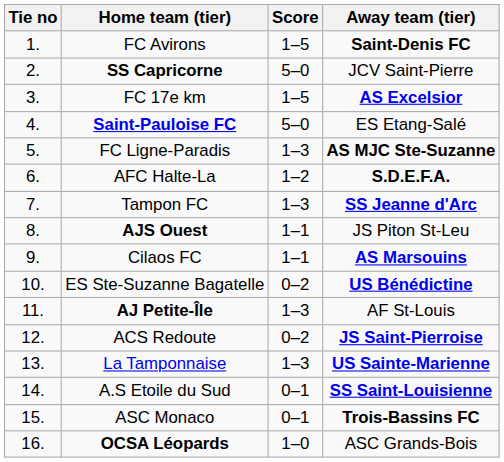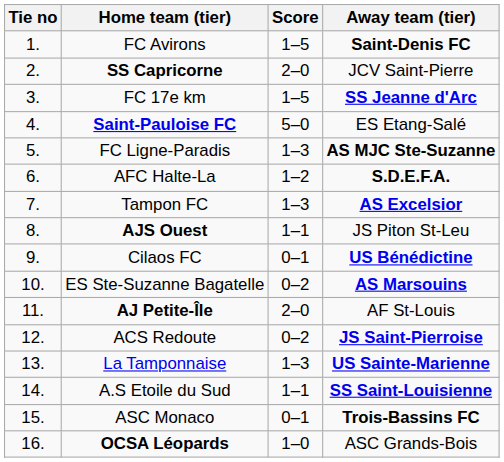 <table class="wikitable" style="text-align: center">
 <tr>
 <th>Tie no</th>
 <th>Home team (tier)</th>
 <th>Score</th>
 <th>Away team (tier)</th>
 </tr>
 <tr>
 <td>1.</td>
 <td> FC Avirons</td>
 <td>1–5</td>
 <td><strong>Saint-Denis FC</strong> </td>
 </tr>
 <tr>
 <td>2.</td>
 <td> <strong>SS Capricorne</strong></td>
-<td>5–0</td>
+<td>2–0</td>
 <td>JCV Saint-Pierre </td>
 </tr>
 <tr>
 <td>3.</td>
 <td> FC 17e km</td>
 <td>1–5</td>
-<td><strong><a href='#'>AS Excelsior</a></strong> </td>
+<td><strong><a href='#'>SS Jeanne d'Arc</a></strong> </td>
 </tr>
 <tr>
 <td>4.</td>
 <td> <strong><a href='#'>Saint-Pauloise FC</a></strong></td>
 <td>5–0</td>
 <td>ES Etang-Salé </td>
 </tr>
 <tr>
 <td>5.</td>
 <td> FC Ligne-Paradis</td>
 <td>1–3</td>
 <td><strong>AS MJC Ste-Suzanne</strong> </td>
 </tr>
 <tr>
 <td>6.</td>
 <td> AFC Halte-La</td>
 <td>1–2 </td>
 <td><strong>S.D.E.F.A.</strong> </td>
 </tr>
 <tr>
 <td>7.</td>
 <td> Tampon FC</td>
 <td>1–3</td>
-<td><strong><a href='#'>SS Jeanne d'Arc</a></strong> </td>
+<td><strong><a href='#'>AS Excelsior</a></strong> </td>
 </tr>
 <tr>
 <td>8.</td>
 <td> <strong>AJS Ouest</strong></td>
 <td>1–1 </td>
 <td>JS Piton St-Leu </td>
 </tr>
 <tr>
 <td>9.</td>
 <td> Cilaos FC</td>
-<td>1–1 </td>
-<td><strong><a href='#'>AS Marsouins</a></strong> </td>
+<td>0–1</td>
+<td><strong><a href='#'>US Bénédictine</a></strong> </td>
 </tr>
 <tr>
 <td>10.</td>
 <td> ES Ste-Suzanne Bagatelle</td>
 <td>0–2</td>
-<td><strong><a href='#'>US Bénédictine</a></strong> </td>
+<td><strong><a href='#'>AS Marsouins</a></strong> </td>
 </tr>
 <tr>
 <td>11.</td>
 <td> <strong>AJ Petite-Île</strong></td>
-<td>1–3</td>
+<td>2–0</td>
 <td>AF St-Louis </td>
 </tr>
 <tr>
 <td>12.</td>
 <td> ACS Redoute</td>
 <td>0–2</td>
 <td><strong><a href='#'>JS Saint-Pierroise</a></strong> </td>
 </tr>
 <tr>
 <td>13.</td>
 <td> <a href='#'>La Tamponnaise</a></td>
 <td>1–3</td>
 <td><strong><a href='#'>US Sainte-Marienne</a></strong> </td>
 </tr>
 <tr>
 <td>14.</td>
 <td> A.S Etoile du Sud</td>
-<td>0–1</td>
+<td>1–1 </td>
 <td><strong><a href='#'>SS Saint-Louisienne</a></strong> </td>
 </tr>
 <tr>
 <td>15.</td>
 <td> ASC Monaco</td>
 <td>0–1</td>
 <td><strong>Trois-Bassins FC</strong> </td>
 </tr>
 <tr>
 <td>16.</td>
 <td> <strong>OCSA Léopards</strong></td>
 <td>1–0</td>
 <td>ASC Grands-Bois </td>
 </tr>
 </table>
